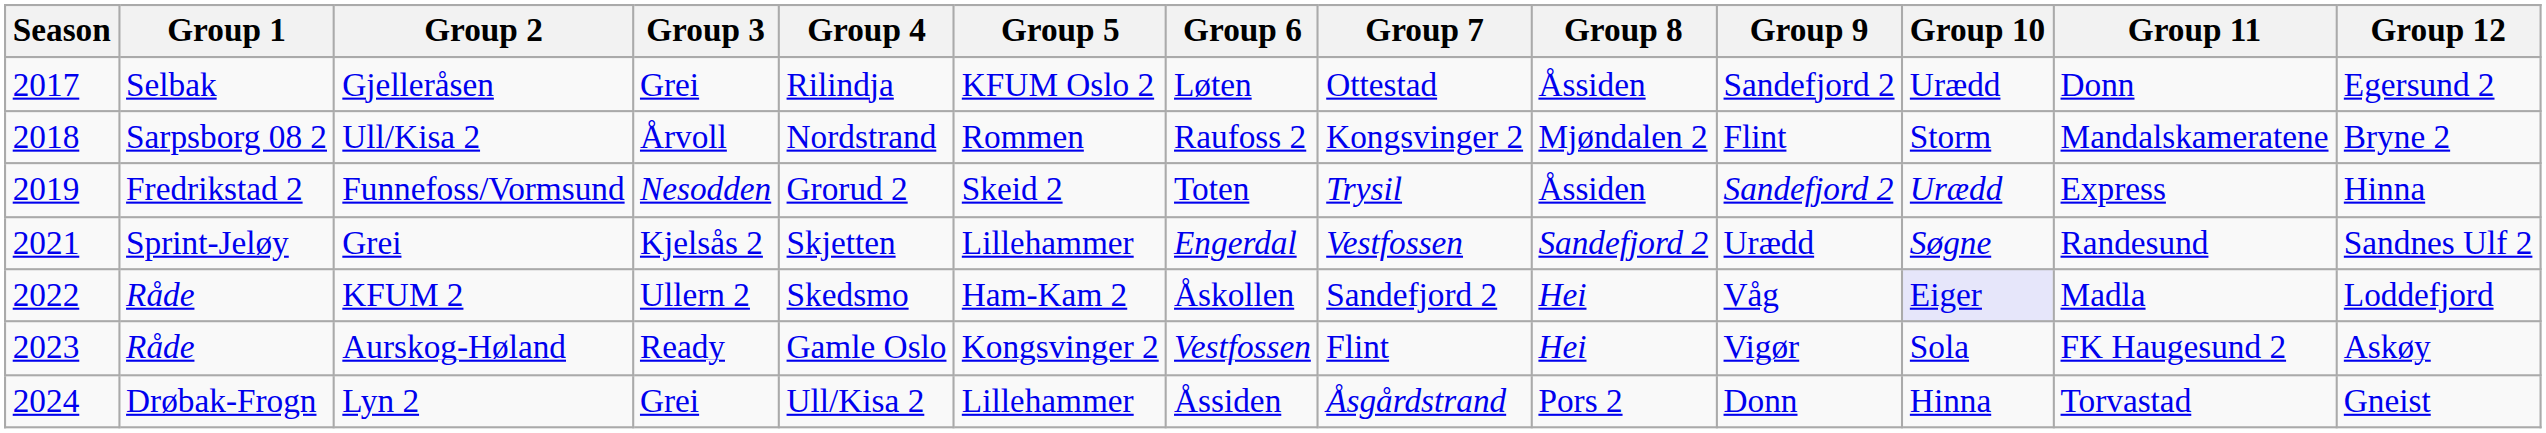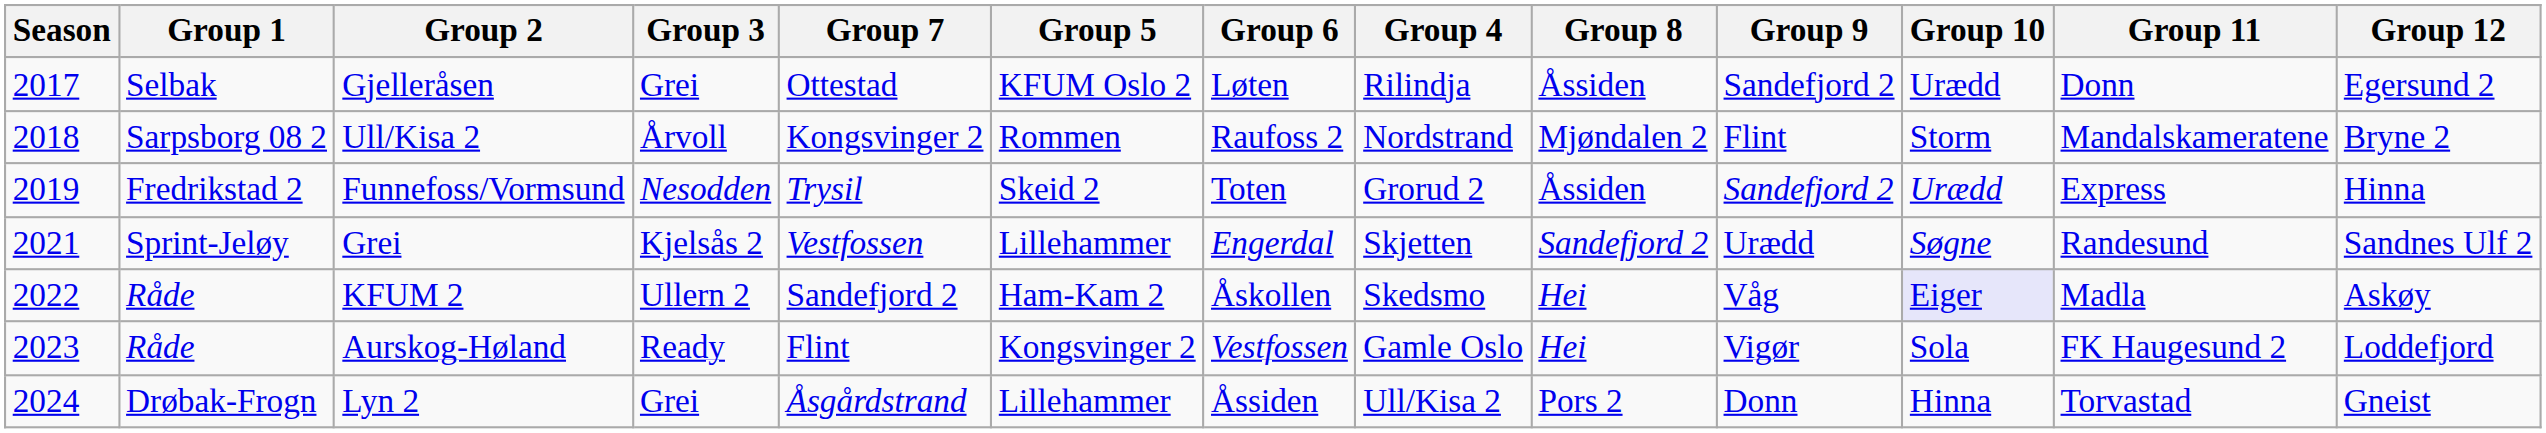 <table clear="left" class="wikitable">
 <tr>
 <th>Season</th>
 <th>Group 1</th>
 <th>Group 2</th>
 <th>Group 3</th>
-<th>Group 4</th>
+<th>Group 7</th>
 <th>Group 5</th>
 <th>Group 6</th>
-<th>Group 7</th>
+<th>Group 4</th>
 <th>Group 8</th>
 <th>Group 9</th>
 <th>Group 10</th>
 <th>Group 11</th>
 <th>Group 12</th>
 </tr>
 <tr>
 <td><a href='#'>2017</a></td>
 <td><a href='#'>Selbak</a></td>
 <td><a href='#'>Gjelleråsen</a></td>
 <td><a href='#'>Grei</a></td>
-<td><a href='#'>Rilindja</a></td>
+<td><a href='#'>Ottestad</a></td>
 <td><a href='#'>KFUM Oslo 2</a></td>
 <td><a href='#'>Løten</a></td>
-<td><a href='#'>Ottestad</a></td>
+<td><a href='#'>Rilindja</a></td>
 <td><a href='#'>Åssiden</a></td>
 <td><a href='#'>Sandefjord 2</a></td>
 <td><a href='#'>Urædd</a></td>
 <td><a href='#'>Donn</a></td>
 <td><a href='#'>Egersund 2</a></td>
 </tr>
 <tr>
 <td><a href='#'>2018</a></td>
 <td><a href='#'>Sarpsborg 08 2</a></td>
 <td><a href='#'>Ull/Kisa 2</a></td>
 <td><a href='#'>Årvoll</a></td>
-<td><a href='#'>Nordstrand</a></td>
+<td><a href='#'>Kongsvinger 2</a></td>
 <td><a href='#'>Rommen</a></td>
 <td><a href='#'>Raufoss 2</a></td>
-<td><a href='#'>Kongsvinger 2</a></td>
+<td><a href='#'>Nordstrand</a></td>
 <td><a href='#'>Mjøndalen 2</a></td>
 <td><a href='#'>Flint</a></td>
 <td><a href='#'>Storm</a></td>
 <td><a href='#'>Mandalskameratene</a></td>
 <td><a href='#'>Bryne 2</a></td>
 </tr>
 <tr>
 <td><a href='#'>2019</a></td>
 <td><a href='#'>Fredrikstad 2</a></td>
 <td><a href='#'>Funnefoss/Vormsund</a></td>
 <td><em><a href='#'>Nesodden</a></em></td>
-<td><a href='#'>Grorud 2</a></td>
+<td><em><a href='#'>Trysil</a></em></td>
 <td><a href='#'>Skeid 2</a></td>
 <td><a href='#'>Toten</a></td>
-<td><em><a href='#'>Trysil</a></em></td>
+<td><a href='#'>Grorud 2</a></td>
 <td><a href='#'>Åssiden</a></td>
 <td><em><a href='#'>Sandefjord 2</a></em></td>
 <td><em><a href='#'>Urædd</a></em></td>
 <td><a href='#'>Express</a></td>
 <td><a href='#'>Hinna</a></td>
 </tr>
 <tr>
 <td><a href='#'>2021</a></td>
 <td><a href='#'>Sprint-Jeløy</a></td>
 <td><a href='#'>Grei</a></td>
 <td><a href='#'>Kjelsås 2</a></td>
-<td><a href='#'>Skjetten</a></td>
+<td><em><a href='#'>Vestfossen</a></em></td>
 <td><a href='#'>Lillehammer</a></td>
 <td><em><a href='#'>Engerdal</a></em></td>
-<td><em><a href='#'>Vestfossen</a></em></td>
+<td><a href='#'>Skjetten</a></td>
 <td><em><a href='#'>Sandefjord 2</a></em></td>
 <td><a href='#'>Urædd</a></td>
 <td><em><a href='#'>Søgne</a></em></td>
 <td><a href='#'>Randesund</a></td>
 <td><a href='#'>Sandnes Ulf 2</a></td>
 </tr>
 <tr>
 <td><a href='#'>2022</a></td>
 <td><em><a href='#'>Råde</a></em></td>
 <td><a href='#'>KFUM 2</a></td>
 <td><a href='#'>Ullern 2</a></td>
-<td><a href='#'>Skedsmo</a></td>
+<td><a href='#'>Sandefjord 2</a></td>
 <td><a href='#'>Ham-Kam 2</a></td>
 <td><a href='#'>Åskollen</a></td>
-<td><a href='#'>Sandefjord 2</a></td>
+<td><a href='#'>Skedsmo</a></td>
 <td><em><a href='#'>Hei</a></em></td>
 <td><a href='#'>Våg</a></td>
 <td style="background: lavender;"><a href='#'>Eiger</a></td>
 <td><a href='#'>Madla</a></td>
-<td><a href='#'>Loddefjord</a></td>
+<td><a href='#'>Askøy</a></td>
 </tr>
 <tr>
 <td><a href='#'>2023</a></td>
 <td><em><a href='#'>Råde</a></em></td>
 <td><a href='#'>Aurskog-Høland</a></td>
 <td><a href='#'>Ready</a></td>
-<td><a href='#'>Gamle Oslo</a></td>
+<td><a href='#'>Flint</a></td>
 <td><a href='#'>Kongsvinger 2</a></td>
 <td><em><a href='#'>Vestfossen</a></em></td>
-<td><a href='#'>Flint</a></td>
+<td><a href='#'>Gamle Oslo</a></td>
 <td><em><a href='#'>Hei</a></em></td>
 <td><a href='#'>Vigør</a></td>
 <td><a href='#'>Sola</a></td>
 <td><a href='#'>FK Haugesund 2</a></td>
-<td><a href='#'>Askøy</a></td>
+<td><a href='#'>Loddefjord</a></td>
 </tr>
 <tr>
 <td><a href='#'>2024</a></td>
 <td><a href='#'>Drøbak-Frogn</a></td>
 <td><a href='#'>Lyn 2</a></td>
 <td><a href='#'>Grei</a></td>
-<td><a href='#'>Ull/Kisa 2</a></td>
+<td><em><a href='#'>Åsgårdstrand</a></em></td>
 <td><a href='#'>Lillehammer</a></td>
 <td><a href='#'>Åssiden</a></td>
-<td><em><a href='#'>Åsgårdstrand</a></em></td>
+<td><a href='#'>Ull/Kisa 2</a></td>
 <td><a href='#'>Pors 2</a></td>
 <td><a href='#'>Donn</a></td>
 <td><a href='#'>Hinna</a></td>
 <td><a href='#'>Torvastad</a></td>
 <td><a href='#'>Gneist</a></td>
 </tr>
 </table>
